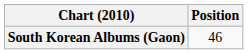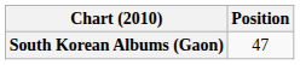 <table class="wikitable plainrowheaders">
 <tr>
 <th scope="col">Chart (2010)</th>
 <th scope="col">Position</th>
 </tr>
 <tr>
 <th scope="row">South Korean Albums (Gaon)</th>
-<td style="text-align:center;">46</td>
+<td style="text-align:center;">47</td>
 </tr>
 </table>
